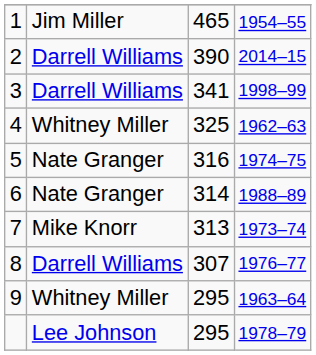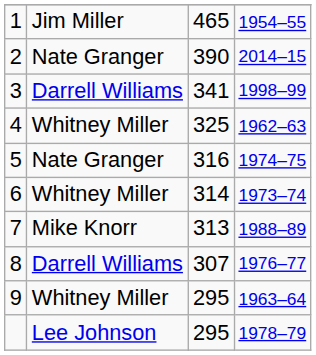 <table class="wikitable">
 <tr>
 </tr>
 <tr>
 <td>1</td>
 <td>Jim Miller</td>
 <td>465</td>
 <td style="font-size:80%;"><a href='#'>1954–55</a></td>
 </tr>
 <tr>
 <td>2</td>
-<td><a href='#'>Darrell Williams</a></td>
+<td>Nate Granger</td>
 <td>390</td>
 <td style="font-size:80%;"><a href='#'>2014–15</a></td>
 </tr>
 <tr>
 <td>3</td>
 <td><a href='#'>Darrell Williams</a></td>
 <td>341</td>
 <td style="font-size:80%;"><a href='#'>1998–99</a></td>
 </tr>
 <tr>
 <td>4</td>
 <td>Whitney Miller</td>
 <td>325</td>
 <td style="font-size:80%;"><a href='#'>1962–63</a></td>
 </tr>
 <tr>
 <td>5</td>
 <td>Nate Granger</td>
 <td>316</td>
 <td style="font-size:80%;"><a href='#'>1974–75</a></td>
 </tr>
 <tr>
 <td>6</td>
-<td>Nate Granger</td>
+<td>Whitney Miller</td>
 <td>314</td>
-<td style="font-size:80%;"><a href='#'>1988–89</a></td>
+<td style="font-size:80%;"><a href='#'>1973–74</a></td>
 </tr>
 <tr>
 <td>7</td>
 <td>Mike Knorr</td>
 <td>313</td>
-<td style="font-size:80%;"><a href='#'>1973–74</a></td>
+<td style="font-size:80%;"><a href='#'>1988–89</a></td>
 </tr>
 <tr>
 <td>8</td>
 <td><a href='#'>Darrell Williams</a></td>
 <td>307</td>
 <td style="font-size:80%;"><a href='#'>1976–77</a></td>
 </tr>
 <tr>
 <td>9</td>
 <td>Whitney Miller</td>
 <td>295</td>
 <td style="font-size:80%;"><a href='#'>1963–64</a></td>
 </tr>
 <tr>
 <td></td>
 <td><a href='#'>Lee Johnson</a></td>
 <td>295</td>
 <td style="font-size:80%;"><a href='#'>1978–79</a></td>
 </tr>
 </table>
